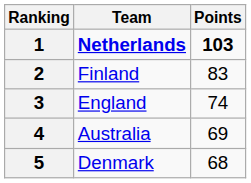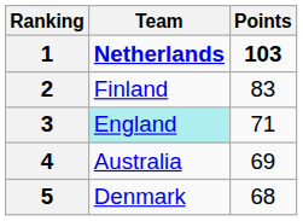 <table class="wikitable">
 <tr style="font-size:10pt;font-weight:bold">
 <th>Ranking</th>
 <th>Team</th>
 <th>Points</th>
 </tr>
 <tr>
 <th>1</th>
 <td> <strong><a href='#'>Netherlands</a></strong></td>
 <td align=center><strong>103</strong></td>
 </tr>
 <tr>
 <th>2</th>
 <td> <a href='#'>Finland</a></td>
 <td align=center>83</td>
 </tr>
 <tr>
 <th>3</th>
-<td> <a href='#'>England</a></td>
-<td align=center>74</td>
+<td style="background: paleturquoise;"> <a href='#'>England</a></td>
+<td align=center>71</td>
 </tr>
 <tr>
 <th>4</th>
 <td> <a href='#'>Australia</a></td>
 <td align=center>69</td>
 </tr>
 <tr>
 <th>5</th>
 <td> <a href='#'>Denmark</a></td>
 <td align=center>68</td>
 </tr>
 </table>
